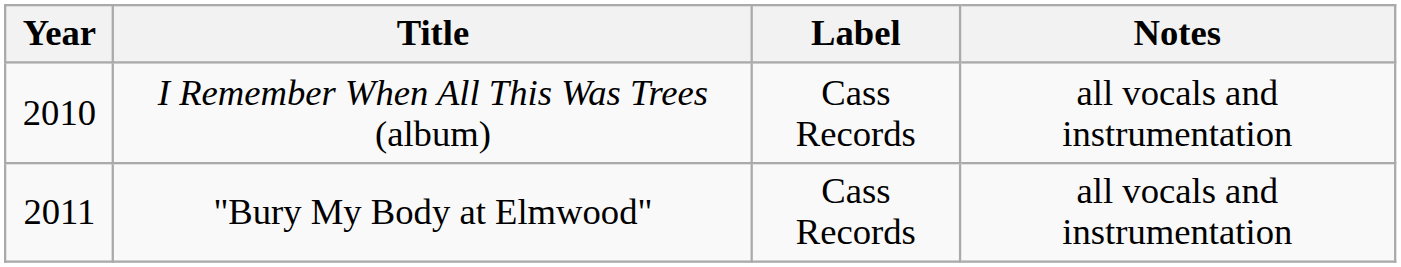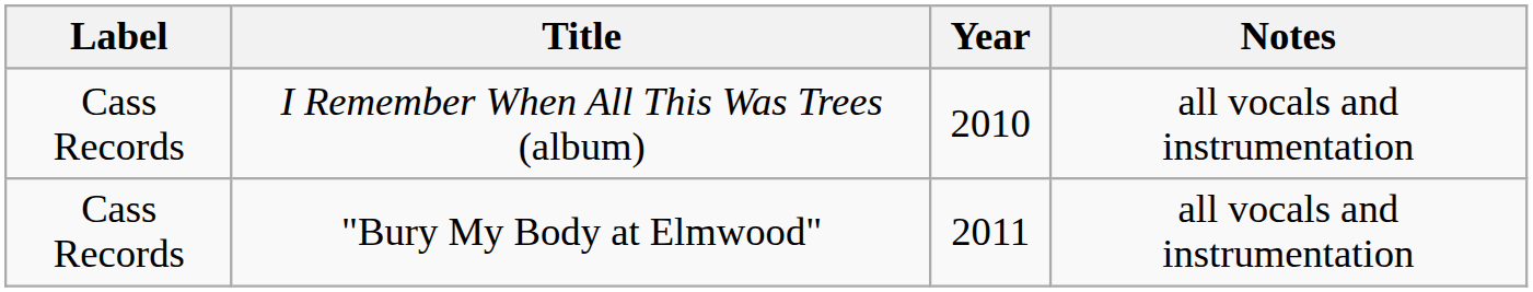 <table class="wikitable">
 <tr>
+<th align="center">Label</th>
+<th align="center">Title</th>
 <th align="center" width="40">Year</th>
-<th align="center">Title</th>
-<th align="center">Label</th>
 <th align="center">Notes</th>
 </tr>
 <tr>
+<td align="center">Cass Records</td>
+<td align="center"><em>I Remember When All This Was Trees</em> (album)</td>
 <td align="center" width="40">2010</td>
-<td align="center"><em>I Remember When All This Was Trees</em> (album)</td>
-<td align="center">Cass Records</td>
 <td align="center">all vocals and instrumentation</td>
 </tr>
 <tr>
+<td align="center">Cass Records</td>
+<td align="center">"Bury My Body at Elmwood"</td>
 <td align="center" width="40">2011</td>
-<td align="center">"Bury My Body at Elmwood"</td>
-<td align="center">Cass Records</td>
 <td align="center">all vocals and instrumentation</td>
 </tr>
 </table>
